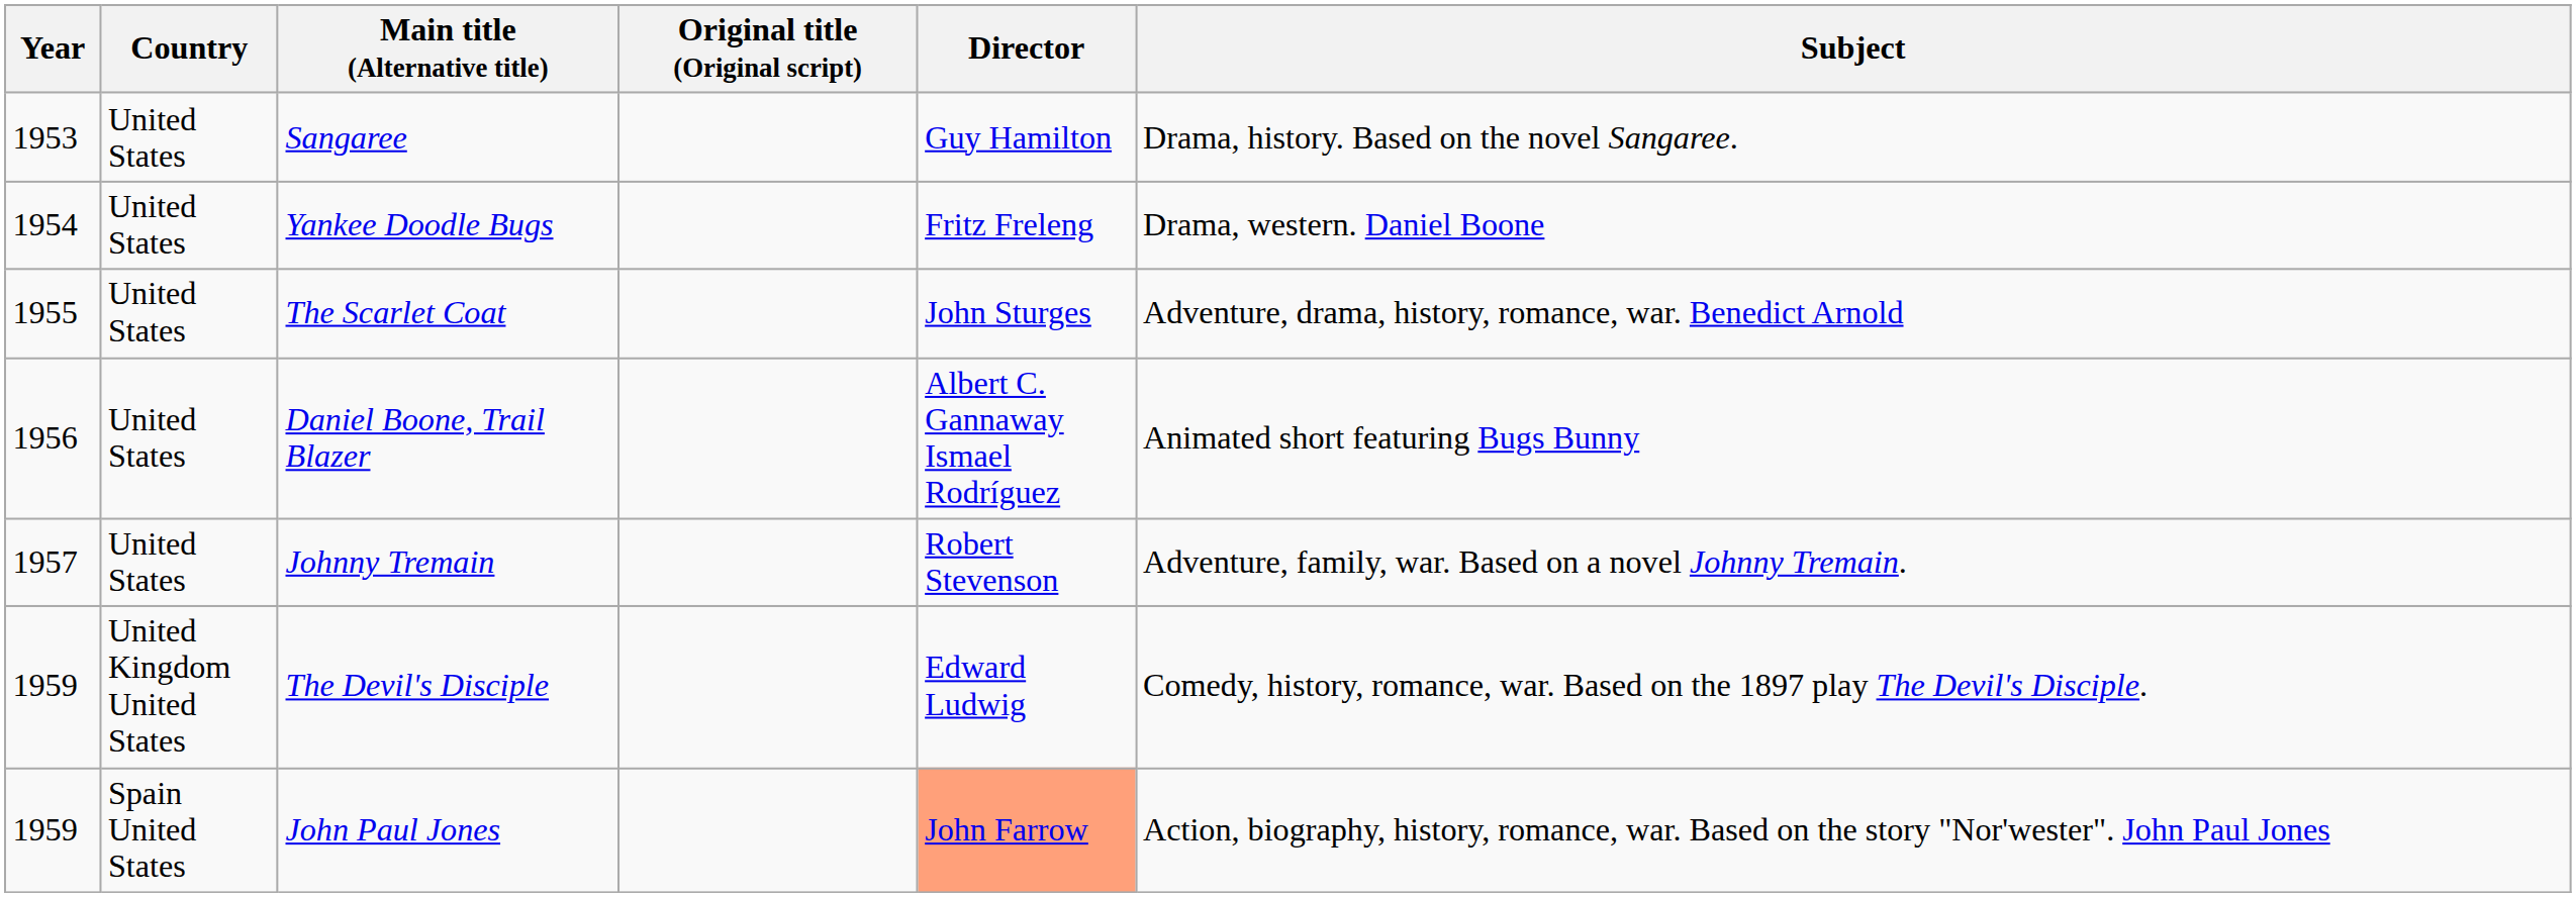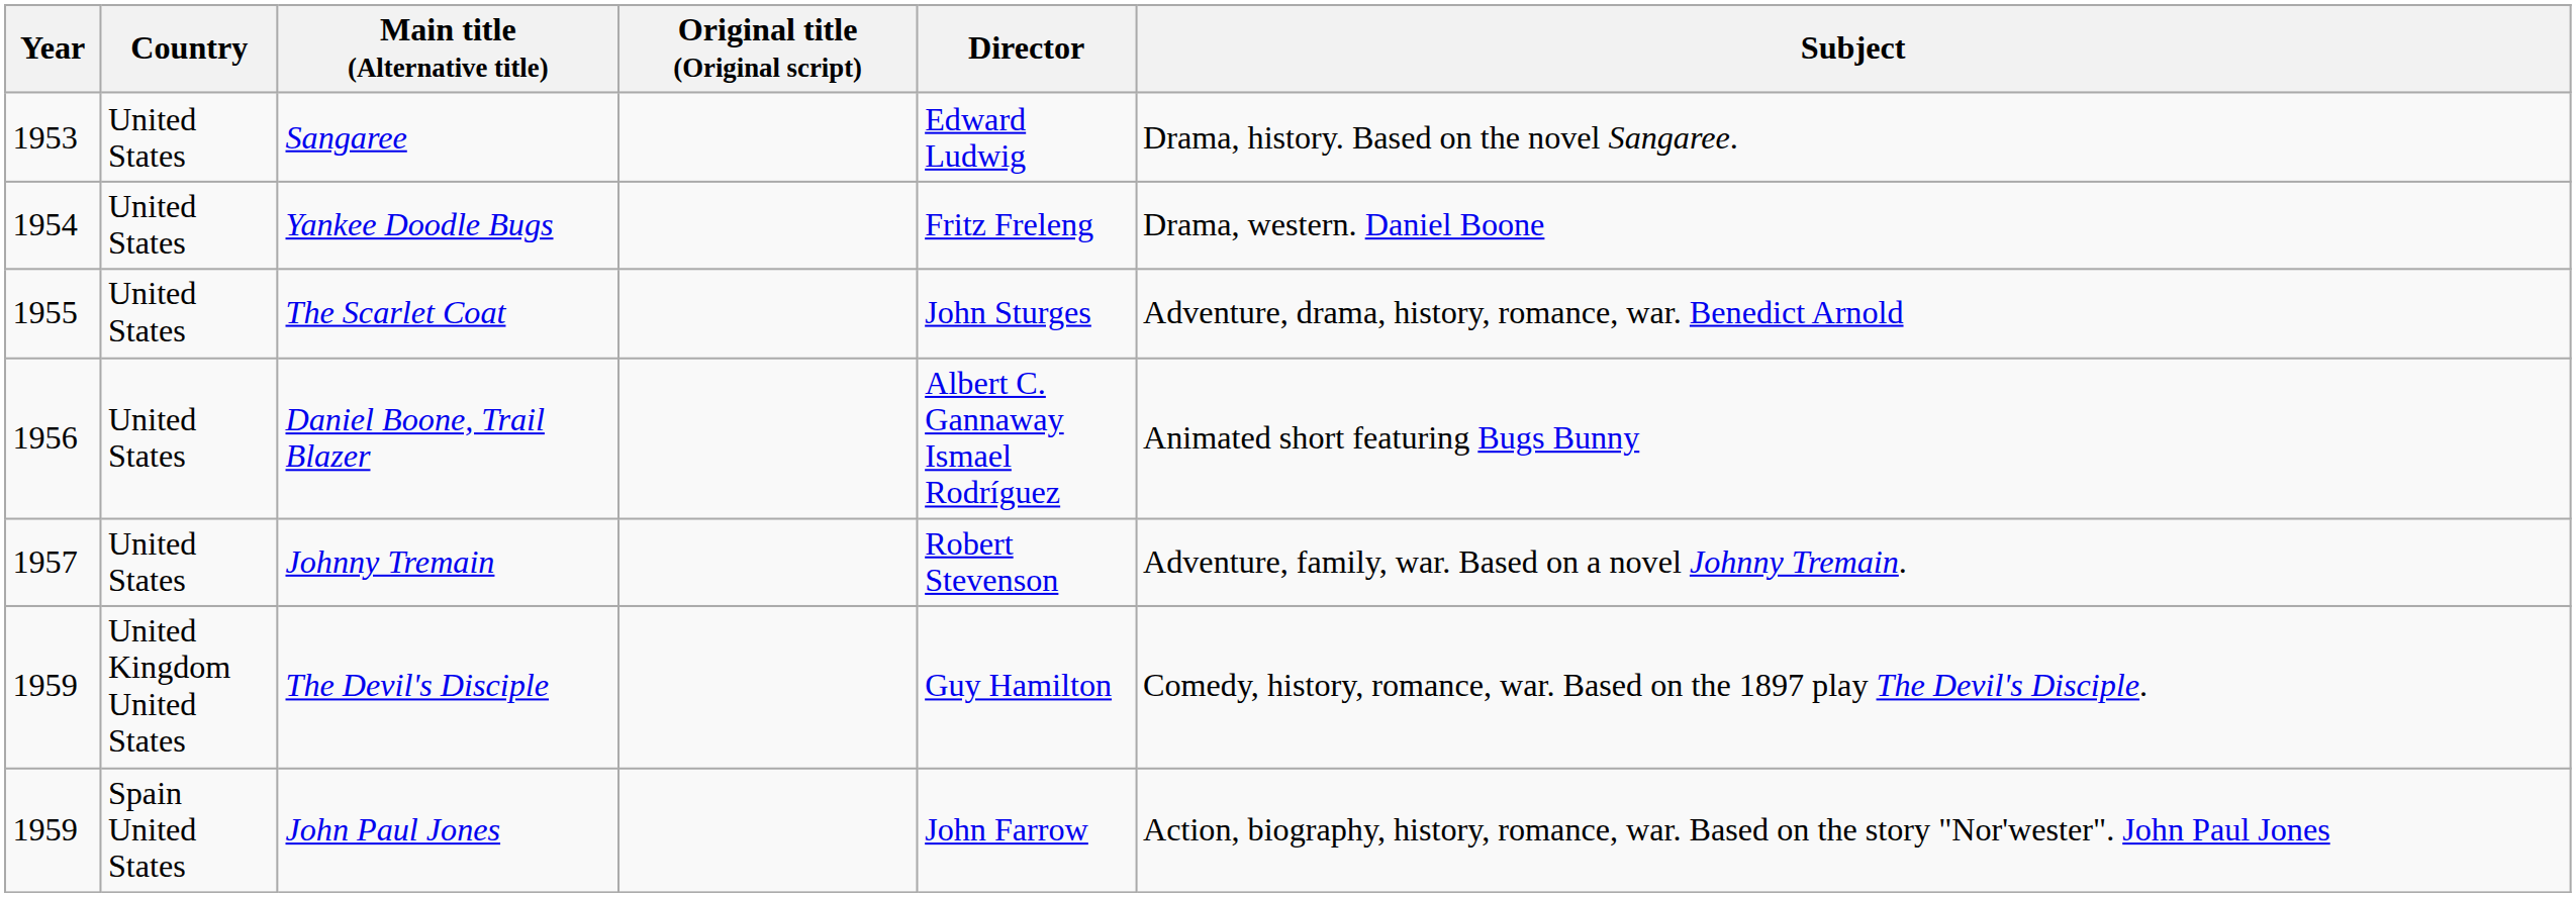 <table class="wikitable sortable" style="width:100%;">
 <tr>
 <th>Year</th>
 <th width= 80>Country</th>
 <th class="unsortable" style="width:160px;">Main title<br><small>(Alternative title)</small></th>
 <th class="unsortable" style="width:140px;">Original title<br><small>(Original script)</small></th>
 <th width=100>Director</th>
 <th class="unsortable">Subject</th>
 </tr>
 <tr>
 <td>1953</td>
 <td>United States</td>
 <td><em><a href='#'>Sangaree</a></em></td>
 <td></td>
-<td><a href='#'>Guy Hamilton</a></td>
+<td><a href='#'>Edward Ludwig</a></td>
 <td>Drama, history. Based on the novel <em>Sangaree</em>.</td>
 </tr>
 <tr>
 <td>1954</td>
 <td>United States</td>
 <td><em><a href='#'>Yankee Doodle Bugs</a></em></td>
 <td></td>
 <td><a href='#'>Fritz Freleng</a></td>
 <td>Drama, western. <a href='#'>Daniel Boone</a></td>
 </tr>
 <tr>
 <td>1955</td>
 <td>United States</td>
 <td><em><a href='#'>The Scarlet Coat</a></em></td>
 <td></td>
 <td><a href='#'>John Sturges</a></td>
 <td>Adventure, drama, history, romance, war. <a href='#'>Benedict Arnold</a></td>
 </tr>
 <tr>
 <td>1956</td>
 <td>United States</td>
 <td><em><a href='#'>Daniel Boone, Trail Blazer</a></em></td>
 <td></td>
 <td><a href='#'>Albert C. Gannaway</a><br><a href='#'>Ismael Rodríguez</a></td>
 <td>Animated short featuring <a href='#'>Bugs Bunny</a></td>
 </tr>
 <tr>
 <td>1957</td>
 <td>United States</td>
 <td><em><a href='#'>Johnny Tremain</a></em></td>
 <td></td>
 <td><a href='#'>Robert Stevenson</a></td>
 <td>Adventure, family, war. Based on a novel <em><a href='#'>Johnny Tremain</a></em>.</td>
 </tr>
 <tr>
 <td>1959</td>
 <td>United Kingdom<br>United States</td>
 <td><em><a href='#'>The Devil's Disciple</a></em></td>
 <td></td>
-<td><a href='#'>Edward Ludwig</a></td>
+<td><a href='#'>Guy Hamilton</a></td>
 <td>Comedy, history, romance, war. Based on the 1897 play <em><a href='#'>The Devil's Disciple</a></em>.</td>
 </tr>
 <tr>
 <td>1959</td>
 <td>Spain<br>United States</td>
 <td><em><a href='#'>John Paul Jones</a></em></td>
 <td></td>
-<td style="background: lightsalmon;"><a href='#'>John Farrow</a></td>
+<td><a href='#'>John Farrow</a></td>
 <td>Action, biography, history, romance, war. Based on the story "Nor'wester". <a href='#'>John Paul Jones</a></td>
 </tr>
 </table>
